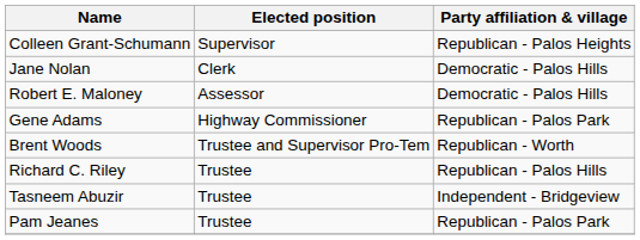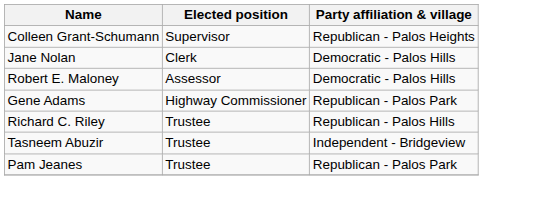 <table class="wikitable">
 <tr>
 <th>Name</th>
 <th>Elected position</th>
 <th>Party affiliation & village</th>
 </tr>
 <tr>
 <td>Colleen Grant-Schumann</td>
 <td>Supervisor</td>
 <td>Republican - Palos Heights</td>
 </tr>
 <tr>
 <td>Jane Nolan</td>
 <td>Clerk</td>
 <td>Democratic - Palos Hills</td>
 </tr>
 <tr>
 <td>Robert E. Maloney</td>
 <td>Assessor</td>
 <td>Democratic - Palos Hills</td>
 </tr>
 <tr>
 <td>Gene Adams</td>
 <td>Highway Commissioner</td>
 <td>Republican - Palos Park</td>
 </tr>
 <tr>
-<td>Brent Woods</td>
-<td>Trustee and Supervisor Pro-Tem</td>
-<td>Republican - Worth</td>
-</tr>
-<tr>
 <td>Richard C. Riley</td>
 <td>Trustee</td>
 <td>Republican - Palos Hills</td>
 </tr>
 <tr>
 <td>Tasneem Abuzir</td>
 <td>Trustee</td>
 <td>Independent - Bridgeview</td>
 </tr>
 <tr>
 <td>Pam Jeanes</td>
 <td>Trustee</td>
 <td>Republican - Palos Park</td>
 </tr>
 <tr>
 </tr>
 </table>
